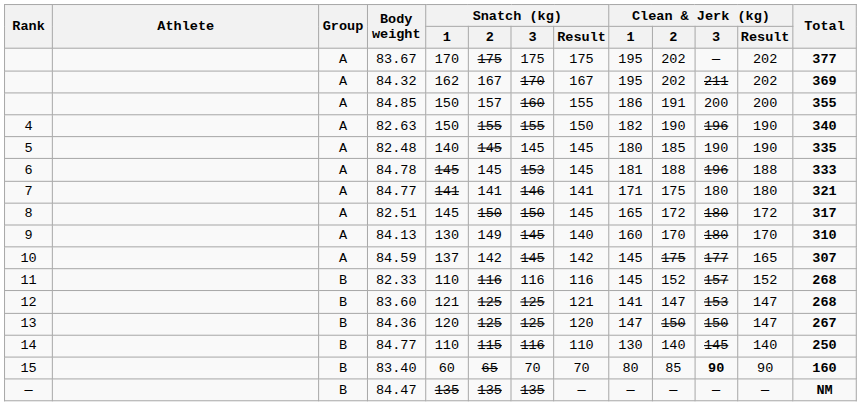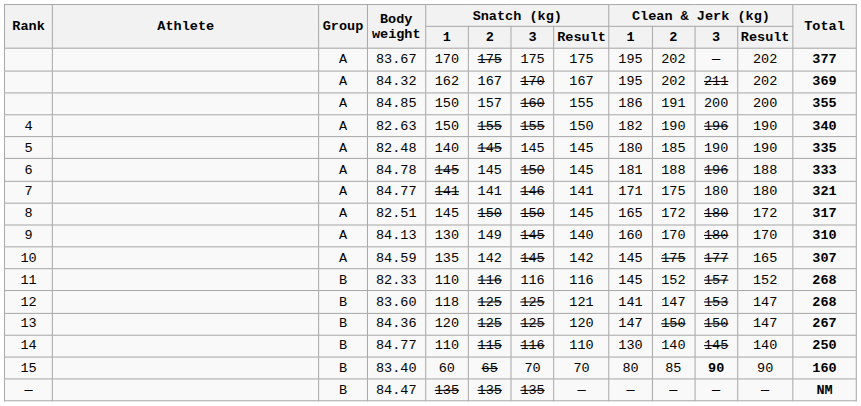 <table class = "wikitable" style="text-align:center;">
 <tr>
 <th rowspan=2 width=40>Rank</th>
 <th rowspan=2 width=250>Athlete</th>
 <th rowspan=2 width=40>Group</th>
 <th rowspan=2 width=50>Body weight</th>
 <th colspan=4>Snatch (kg)</th>
 <th colspan=4>Clean & Jerk (kg)</th>
 <th rowspan=2 width=55>Total</th>
 </tr>
 <tr>
 <th width=35>1</th>
 <th width=35>2</th>
 <th width=35>3</th>
 <th width=45>Result</th>
 <th width=35>1</th>
 <th width=35>2</th>
 <th width=35>3</th>
 <th width=45>Result</th>
 </tr>
 <tr>
 <td></td>
 <td align=left></td>
 <td>A</td>
 <td>83.67</td>
 <td>170</td>
 <td><s>175</s></td>
 <td>175</td>
 <td>175</td>
 <td>195</td>
 <td>202</td>
 <td>—</td>
 <td>202</td>
 <td><strong>377</strong></td>
 </tr>
 <tr>
 <td></td>
 <td align=left></td>
 <td>A</td>
 <td>84.32</td>
 <td>162</td>
 <td>167</td>
 <td><s>170</s></td>
 <td>167</td>
 <td>195</td>
 <td>202</td>
 <td><s>211</s></td>
 <td>202</td>
 <td><strong>369</strong></td>
 </tr>
 <tr>
 <td></td>
 <td align=left></td>
 <td>A</td>
 <td>84.85</td>
 <td>150</td>
 <td>157</td>
 <td><s>160</s></td>
 <td>155</td>
 <td>186</td>
 <td>191</td>
 <td>200</td>
 <td>200</td>
 <td><strong>355</strong></td>
 </tr>
 <tr>
 <td>4</td>
 <td align=left></td>
 <td>A</td>
 <td>82.63</td>
 <td>150</td>
 <td><s>155</s></td>
 <td><s>155</s></td>
 <td>150</td>
 <td>182</td>
 <td>190</td>
 <td><s>196</s></td>
 <td>190</td>
 <td><strong>340</strong></td>
 </tr>
 <tr>
 <td>5</td>
 <td align=left></td>
 <td>A</td>
 <td>82.48</td>
 <td>140</td>
 <td><s>145</s></td>
 <td>145</td>
 <td>145</td>
 <td>180</td>
 <td>185</td>
 <td>190</td>
 <td>190</td>
 <td><strong>335</strong></td>
 </tr>
 <tr>
 <td>6</td>
 <td align=left></td>
 <td>A</td>
 <td>84.78</td>
 <td><s>145</s></td>
 <td>145</td>
-<td><s>153</s></td>
+<td><s>150</s></td>
 <td>145</td>
 <td>181</td>
 <td>188</td>
 <td><s>196</s></td>
 <td>188</td>
 <td><strong>333</strong></td>
 </tr>
 <tr>
 <td>7</td>
 <td align=left></td>
 <td>A</td>
 <td>84.77</td>
 <td><s>141</s></td>
 <td>141</td>
 <td><s>146</s></td>
 <td>141</td>
 <td>171</td>
 <td>175</td>
 <td>180</td>
 <td>180</td>
 <td><strong>321</strong></td>
 </tr>
 <tr>
 <td>8</td>
 <td align=left></td>
 <td>A</td>
 <td>82.51</td>
 <td>145</td>
 <td><s>150</s></td>
 <td><s>150</s></td>
 <td>145</td>
 <td>165</td>
 <td>172</td>
 <td><s>180</s></td>
 <td>172</td>
 <td><strong>317</strong></td>
 </tr>
 <tr>
 <td>9</td>
 <td align=left></td>
 <td>A</td>
 <td>84.13</td>
 <td>130</td>
 <td>149</td>
 <td><s>145</s></td>
 <td>140</td>
 <td>160</td>
 <td>170</td>
 <td><s>180</s></td>
 <td>170</td>
 <td><strong>310</strong></td>
 </tr>
 <tr>
 <td>10</td>
 <td align=left></td>
 <td>A</td>
 <td>84.59</td>
-<td>137</td>
+<td>135</td>
 <td>142</td>
 <td><s>145</s></td>
 <td>142</td>
 <td>145</td>
 <td><s>175</s></td>
 <td><s>177</s></td>
 <td>165</td>
 <td><strong>307</strong></td>
 </tr>
 <tr>
 <td>11</td>
 <td align=left></td>
 <td>B</td>
 <td>82.33</td>
 <td>110</td>
 <td><s>116</s></td>
 <td>116</td>
 <td>116</td>
 <td>145</td>
 <td>152</td>
 <td><s>157</s></td>
 <td>152</td>
 <td><strong>268</strong></td>
 </tr>
 <tr>
 <td>12</td>
 <td align=left></td>
 <td>B</td>
 <td>83.60</td>
-<td>121</td>
+<td>118</td>
 <td><s>125</s></td>
 <td><s>125</s></td>
 <td>121</td>
 <td>141</td>
 <td>147</td>
 <td><s>153</s></td>
 <td>147</td>
 <td><strong>268</strong></td>
 </tr>
 <tr>
 <td>13</td>
 <td align=left></td>
 <td>B</td>
 <td>84.36</td>
 <td>120</td>
 <td><s>125</s></td>
 <td><s>125</s></td>
 <td>120</td>
 <td>147</td>
 <td><s>150</s></td>
 <td><s>150</s></td>
 <td>147</td>
 <td><strong>267</strong></td>
 </tr>
 <tr>
 <td>14</td>
 <td align=left></td>
 <td>B</td>
 <td>84.77</td>
 <td>110</td>
 <td><s>115</s></td>
 <td><s>116</s></td>
 <td>110</td>
 <td>130</td>
 <td>140</td>
 <td><s>145</s></td>
 <td>140</td>
 <td><strong>250</strong></td>
 </tr>
 <tr>
 <td>15</td>
 <td align=left></td>
 <td>B</td>
 <td>83.40</td>
 <td>60</td>
 <td><s>65</s></td>
 <td>70</td>
 <td>70</td>
 <td>80</td>
 <td>85</td>
 <td><strong>90</strong></td>
 <td>90</td>
 <td><strong>160</strong></td>
 </tr>
 <tr>
 <td>—</td>
 <td align=left></td>
 <td>B</td>
 <td>84.47</td>
 <td><s>135</s></td>
 <td><s>135</s></td>
 <td><s>135</s></td>
 <td>—</td>
 <td>—</td>
 <td>—</td>
 <td>—</td>
 <td>—</td>
 <td><strong>NM</strong></td>
 </tr>
 </table>
